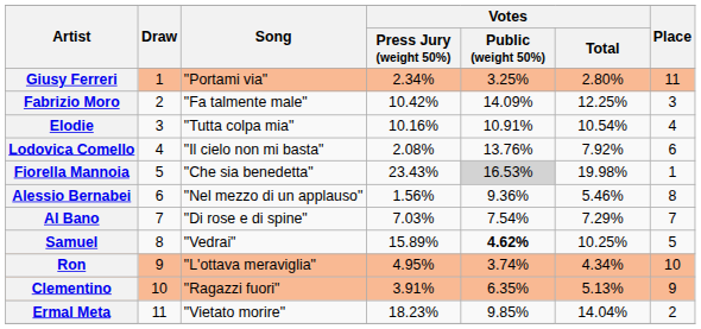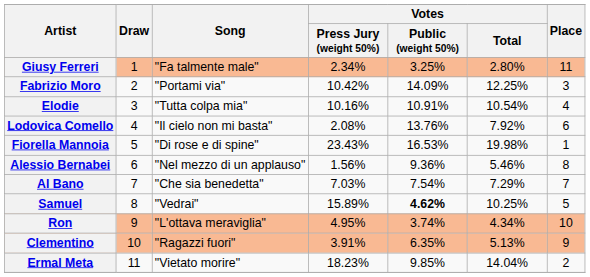 <table class="sortable wikitable plainrowheaders" style="text-align:center">
 <tr>
 </tr>
 <tr>
 <th rowspan="2">Artist</th>
 <th rowspan="2">Draw</th>
 <th rowspan="2">Song</th>
 <th colspan="3" class="unsortable">Votes</th>
 <th rowspan="2">Place</th>
 </tr>
 <tr>
 <th style="width:6em;">Press Jury<br><small>(weight 50%)</small></th>
 <th style="width:6em;">Public<br><small>(weight 50%)</small></th>
 <th style="width:6em;">Total</th>
 </tr>
 <tr style="background:#f9b993">
 <th scope="row"><a href='#'>Giusy Ferreri</a></th>
 <td>1</td>
-<td align="left">"Portami via"</td>
+<td align="left">"Fa talmente male"</td>
 <td>2.34%</td>
 <td>3.25%</td>
 <td>2.80%</td>
 <td>11</td>
 </tr>
 <tr>
 <th scope="row"><a href='#'>Fabrizio Moro</a></th>
 <td>2</td>
-<td align="left">"Fa talmente male"</td>
+<td align="left">"Portami via"</td>
 <td>10.42%</td>
 <td>14.09%</td>
 <td>12.25%</td>
 <td>3</td>
 </tr>
 <tr>
 <th scope="row"><a href='#'>Elodie</a></th>
 <td>3</td>
 <td align="left">"Tutta colpa mia"</td>
 <td>10.16%</td>
 <td>10.91%</td>
 <td>10.54%</td>
 <td>4</td>
 </tr>
 <tr>
 <th scope="row"><a href='#'>Lodovica Comello</a></th>
 <td>4</td>
 <td align="left">"Il cielo non mi basta"</td>
 <td>2.08%</td>
 <td>13.76%</td>
 <td>7.92%</td>
 <td>6</td>
 </tr>
 <tr>
 <th scope="row"><a href='#'>Fiorella Mannoia</a></th>
 <td>5</td>
-<td align="left">"Che sia benedetta"</td>
+<td align="left">"Di rose e di spine"</td>
 <td>23.43%</td>
-<td style="background: lightgrey;">16.53%</td>
+<td>16.53%</td>
 <td>19.98%</td>
 <td>1</td>
 </tr>
 <tr>
 <th scope="row"><a href='#'>Alessio Bernabei</a></th>
 <td>6</td>
 <td align="left">"Nel mezzo di un applauso"</td>
 <td>1.56%</td>
 <td>9.36%</td>
 <td>5.46%</td>
 <td>8</td>
 </tr>
 <tr>
 <th scope="row"><a href='#'>Al Bano</a></th>
 <td>7</td>
-<td align="left">"Di rose e di spine"</td>
+<td align="left">"Che sia benedetta"</td>
 <td>7.03%</td>
 <td>7.54%</td>
 <td>7.29%</td>
 <td>7</td>
 </tr>
 <tr>
 <th scope="row"><a href='#'>Samuel</a></th>
 <td>8</td>
 <td align="left">"Vedrai"</td>
 <td>15.89%</td>
 <td><strong>4.62%</strong></td>
 <td>10.25%</td>
 <td>5</td>
 </tr>
 <tr style="background:#f9b993">
 <th scope="row"><a href='#'>Ron</a></th>
 <td>9</td>
 <td align="left">"L'ottava meraviglia"</td>
 <td>4.95%</td>
 <td>3.74%</td>
 <td>4.34%</td>
 <td>10</td>
 </tr>
 <tr style="background:#f9b993">
 <th scope="row"><a href='#'>Clementino</a></th>
 <td>10</td>
 <td align="left">"Ragazzi fuori"</td>
 <td>3.91%</td>
 <td>6.35%</td>
 <td>5.13%</td>
 <td>9</td>
 </tr>
 <tr>
 <th scope="row"><a href='#'>Ermal Meta</a></th>
 <td>11</td>
 <td align="left">"Vietato morire"</td>
 <td>18.23%</td>
 <td>9.85%</td>
 <td>14.04%</td>
 <td>2</td>
 </tr>
 <tr>
 </tr>
 </table>
